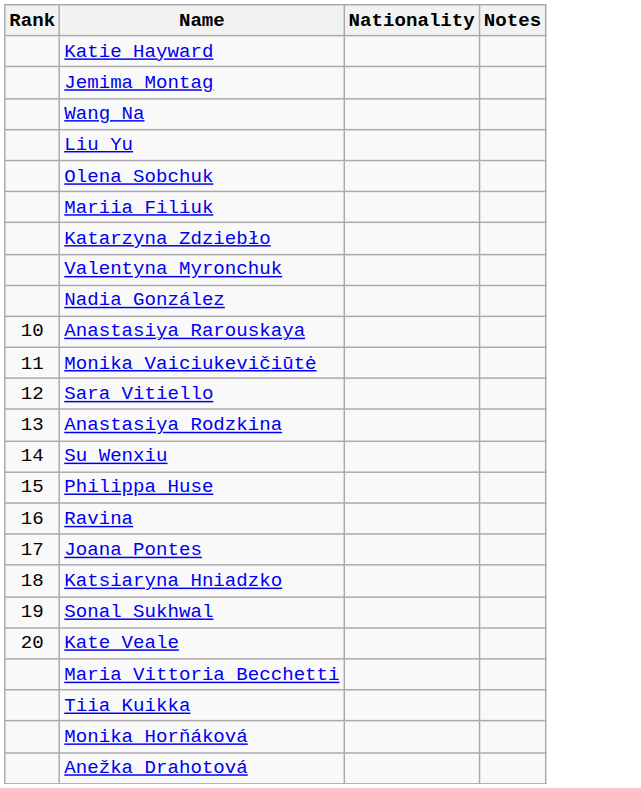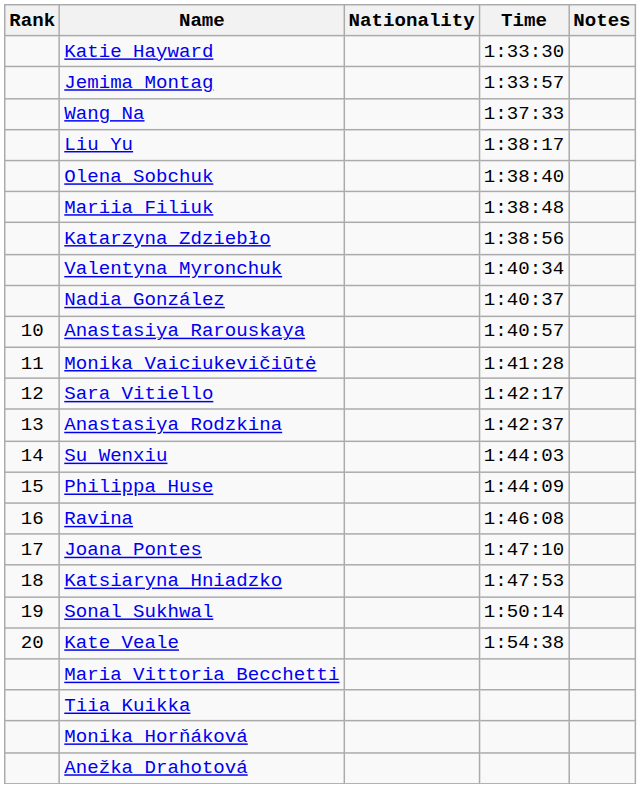 <table class="wikitable sortable" style="text-align:center">
 <tr>
 <th>Rank</th>
 <th>Name</th>
 <th>Nationality</th>
+<th>Time</th>
 <th>Notes</th>
 </tr>
 <tr>
 <td></td>
 <td align=left><a href='#'>Katie Hayward</a></td>
 <td align=left></td>
+<td>1:33:30</td>
 <td></td>
 </tr>
 <tr>
 <td></td>
 <td align=left><a href='#'>Jemima Montag</a></td>
 <td align=left></td>
+<td>1:33:57</td>
 <td></td>
 </tr>
 <tr>
 <td></td>
 <td align=left><a href='#'>Wang Na</a></td>
 <td align=left></td>
+<td>1:37:33</td>
 <td></td>
 </tr>
 <tr>
 <td></td>
 <td align=left><a href='#'>Liu Yu</a></td>
 <td align=left></td>
+<td>1:38:17</td>
 <td></td>
 </tr>
 <tr>
 <td></td>
 <td align=left><a href='#'>Olena Sobchuk</a></td>
 <td align=left></td>
+<td>1:38:40</td>
 <td></td>
 </tr>
 <tr>
 <td></td>
 <td align=left><a href='#'>Mariia Filiuk</a></td>
 <td align=left></td>
+<td>1:38:48</td>
 <td></td>
 </tr>
 <tr>
 <td></td>
 <td align=left><a href='#'>Katarzyna Zdziebło</a></td>
 <td align=left></td>
+<td>1:38:56</td>
 <td></td>
 </tr>
 <tr>
 <td></td>
 <td align=left><a href='#'>Valentyna Myronchuk</a></td>
 <td align=left></td>
+<td>1:40:34</td>
 <td></td>
 </tr>
 <tr>
 <td></td>
 <td align=left><a href='#'>Nadia González</a></td>
 <td align=left></td>
+<td>1:40:37</td>
 <td></td>
 </tr>
 <tr>
 <td>10</td>
 <td align=left><a href='#'>Anastasiya Rarouskaya</a></td>
 <td align=left></td>
+<td>1:40:57</td>
 <td></td>
 </tr>
 <tr>
 <td>11</td>
 <td align=left><a href='#'>Monika Vaiciukevičiūtė</a></td>
 <td align=left></td>
+<td>1:41:28</td>
 <td></td>
 </tr>
 <tr>
 <td>12</td>
 <td align=left><a href='#'>Sara Vitiello</a></td>
 <td align=left></td>
+<td>1:42:17</td>
 <td></td>
 </tr>
 <tr>
 <td>13</td>
 <td align=left><a href='#'>Anastasiya Rodzkina</a></td>
 <td align=left></td>
+<td>1:42:37</td>
 <td></td>
 </tr>
 <tr>
 <td>14</td>
 <td align=left><a href='#'>Su Wenxiu</a></td>
 <td align=left></td>
+<td>1:44:03</td>
 <td></td>
 </tr>
 <tr>
 <td>15</td>
 <td align=left><a href='#'>Philippa Huse</a></td>
 <td align=left></td>
+<td>1:44:09</td>
 <td></td>
 </tr>
 <tr>
 <td>16</td>
 <td align=left><a href='#'>Ravina</a></td>
 <td align=left></td>
+<td>1:46:08</td>
 <td></td>
 </tr>
 <tr>
 <td>17</td>
 <td align=left><a href='#'>Joana Pontes</a></td>
 <td align=left></td>
+<td>1:47:10</td>
 <td></td>
 </tr>
 <tr>
 <td>18</td>
 <td align=left><a href='#'>Katsiaryna Hniadzko</a></td>
 <td align=left></td>
+<td>1:47:53</td>
 <td></td>
 </tr>
 <tr>
 <td>19</td>
 <td align=left><a href='#'>Sonal Sukhwal</a></td>
 <td align=left></td>
+<td>1:50:14</td>
 <td></td>
 </tr>
 <tr>
 <td>20</td>
 <td align=left><a href='#'>Kate Veale</a></td>
 <td align=left></td>
+<td>1:54:38</td>
 <td></td>
 </tr>
 <tr>
 <td></td>
 <td align=left><a href='#'>Maria Vittoria Becchetti</a></td>
 <td align=left></td>
 <td></td>
+<td></td>
 </tr>
 <tr>
 <td></td>
 <td align=left><a href='#'>Tiia Kuikka</a></td>
 <td align=left></td>
+<td></td>
 <td></td>
 </tr>
 <tr>
 <td></td>
 <td align=left><a href='#'>Monika Horňáková</a></td>
 <td align=left></td>
 <td></td>
+<td></td>
 </tr>
 <tr>
 <td></td>
 <td align=left><a href='#'>Anežka Drahotová</a></td>
 <td align=left></td>
 <td></td>
+<td></td>
 </tr>
 </table>
